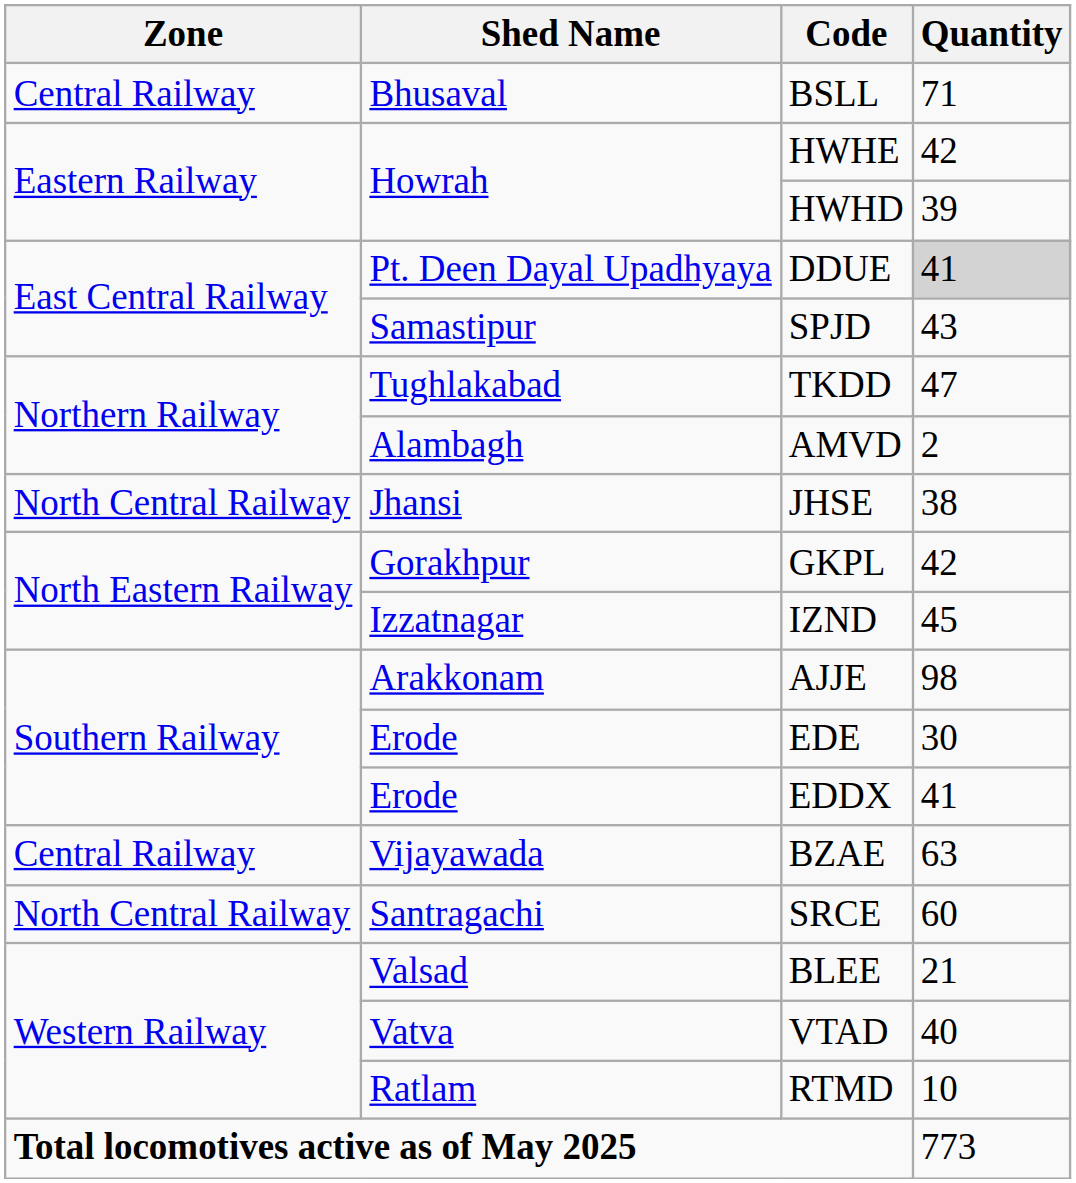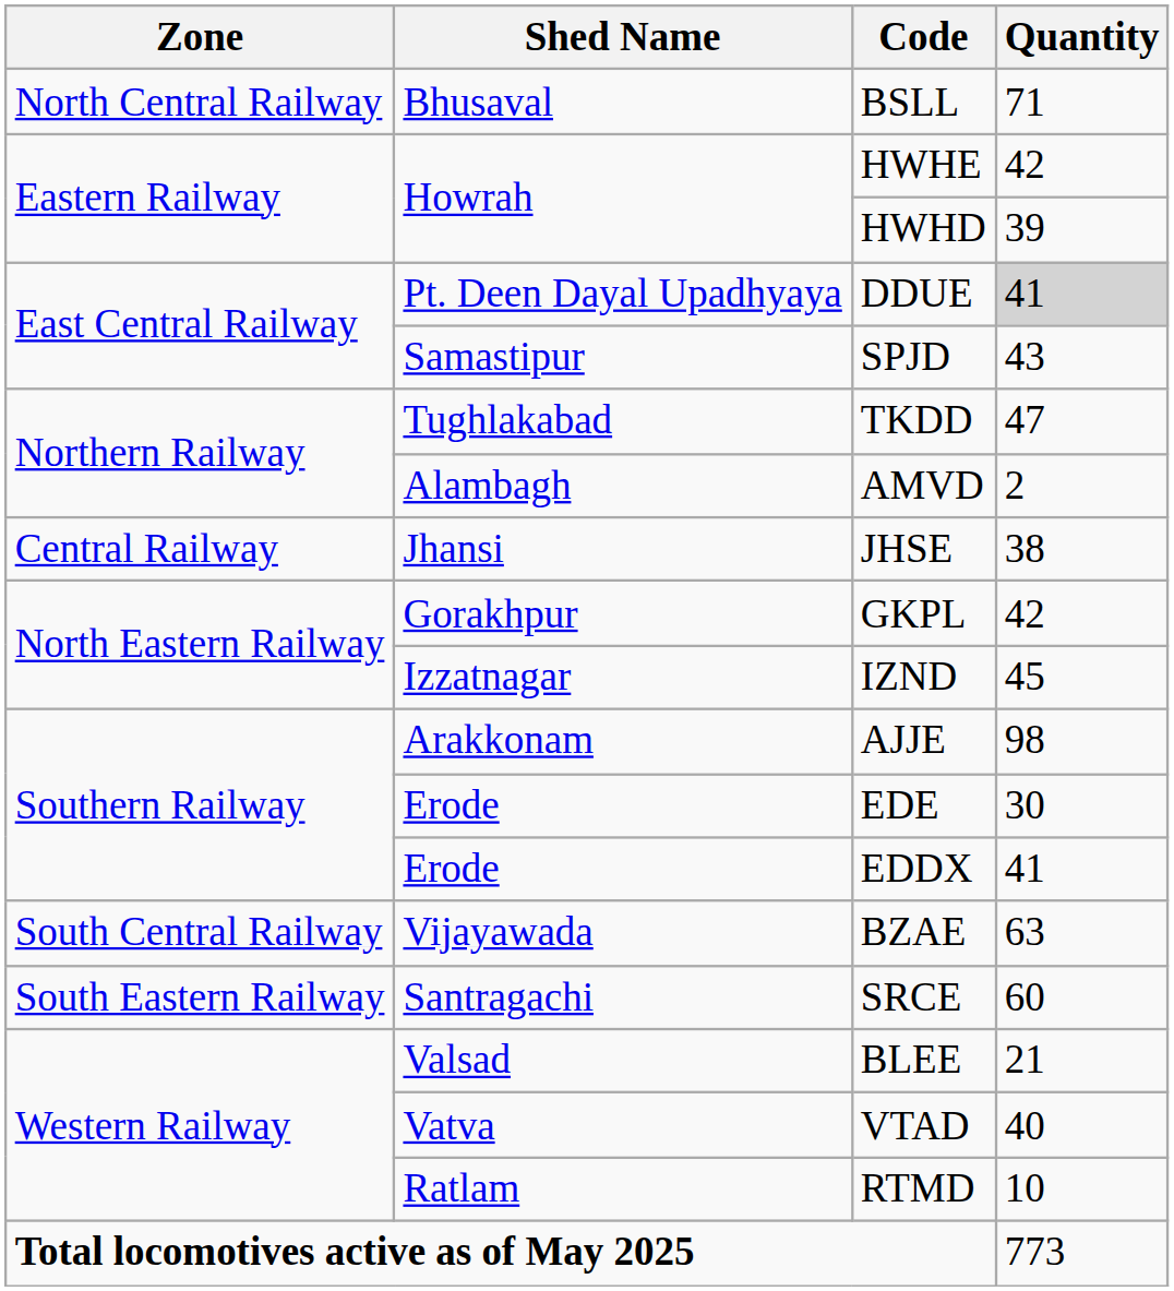 <table class="wikitable">
 <tr>
 <th>Zone</th>
 <th>Shed Name</th>
 <th>Code</th>
 <th>Quantity</th>
 </tr>
 <tr>
-<td rowspan="1"><a href='#'>Central Railway</a></td>
+<td rowspan="1"><a href='#'>North Central Railway</a></td>
 <td><a href='#'>Bhusaval</a></td>
 <td>BSLL</td>
 <td>71</td>
 </tr>
 <tr>
 <td rowspan="2"><a href='#'>Eastern Railway</a></td>
 <td rowspan="2"><a href='#'>Howrah</a></td>
 <td>HWHE</td>
 <td>42</td>
 </tr>
 <tr>
 <td>HWHD</td>
 <td>39</td>
 </tr>
 <tr>
 <td rowspan="2"><a href='#'>East Central Railway</a></td>
 <td><a href='#'>Pt. Deen Dayal Upadhyaya</a></td>
 <td>DDUE</td>
 <td style="background: lightgrey;">41</td>
 </tr>
 <tr>
 <td><a href='#'>Samastipur</a></td>
 <td>SPJD</td>
 <td>43</td>
 </tr>
 <tr>
 <td rowspan="2"><a href='#'>Northern Railway</a></td>
 <td><a href='#'>Tughlakabad</a></td>
 <td>TKDD</td>
 <td>47</td>
 </tr>
 <tr>
 <td><a href='#'>Alambagh</a></td>
 <td>AMVD</td>
 <td>2</td>
 </tr>
 <tr>
-<td rowspan="1"><a href='#'>North Central Railway</a></td>
+<td rowspan="1"><a href='#'>Central Railway</a></td>
 <td><a href='#'>Jhansi</a></td>
 <td>JHSE</td>
 <td>38</td>
 </tr>
 <tr>
 <td rowspan="2"><a href='#'>North Eastern Railway</a></td>
 <td><a href='#'>Gorakhpur</a></td>
 <td>GKPL</td>
 <td>42</td>
 </tr>
 <tr>
 <td><a href='#'>Izzatnagar</a></td>
 <td>IZND</td>
 <td>45</td>
 </tr>
 <tr>
 <td rowspan="3"><a href='#'>Southern Railway</a></td>
 <td><a href='#'>Arakkonam</a></td>
 <td>AJJE</td>
 <td>98</td>
 </tr>
 <tr>
 <td><a href='#'>Erode</a></td>
 <td>EDE</td>
 <td>30</td>
 </tr>
 <tr>
 <td><a href='#'>Erode</a></td>
 <td>EDDX</td>
 <td>41</td>
 </tr>
 <tr>
-<td rowspan="1"><a href='#'>Central Railway</a></td>
+<td rowspan="1"><a href='#'>South Central Railway</a></td>
 <td><a href='#'>Vijayawada</a></td>
 <td>BZAE</td>
 <td>63</td>
 </tr>
 <tr>
-<td rowspan="1"><a href='#'>North Central Railway</a></td>
+<td><a href='#'>South Eastern Railway</a></td>
 <td><a href='#'>Santragachi</a></td>
 <td>SRCE</td>
 <td>60</td>
 </tr>
 <tr>
 <td rowspan="3"><a href='#'>Western Railway</a></td>
 <td><a href='#'>Valsad</a></td>
 <td>BLEE</td>
 <td>21</td>
 </tr>
 <tr>
 <td><a href='#'>Vatva</a></td>
 <td>VTAD</td>
 <td>40</td>
 </tr>
 <tr>
 <td><a href='#'>Ratlam</a></td>
 <td>RTMD</td>
 <td>10</td>
 </tr>
 <tr>
 <td colspan="3"><strong>Total locomotives active as of May 2025</strong></td>
 <td>773</td>
 </tr>
 </table>
